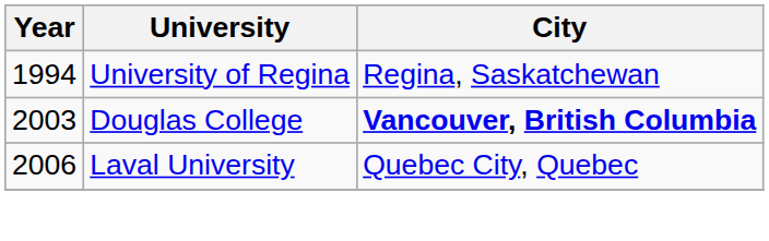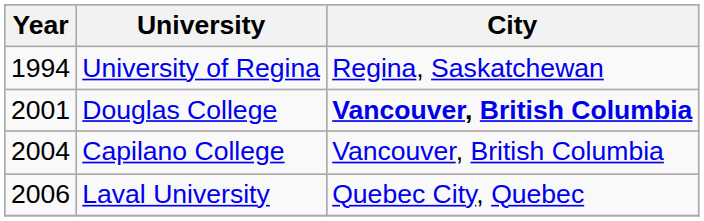 <table class="wikitable">
 <tr>
 <th>Year</th>
 <th>University</th>
 <th>City</th>
 </tr>
 <tr>
 <td>1994</td>
 <td><a href='#'>University of Regina</a></td>
 <td><a href='#'>Regina</a>, <a href='#'>Saskatchewan</a></td>
 </tr>
 <tr>
-<td>2003</td>
+<td>2001</td>
 <td><a href='#'>Douglas College</a></td>
 <td><strong><a href='#'>Vancouver</a>, <a href='#'>British Columbia</a></strong></td>
+</tr>
+<tr>
+<td>2004</td>
+<td><a href='#'>Capilano College</a></td>
+<td><a href='#'>Vancouver</a>, <a href='#'>British Columbia</a></td>
 </tr>
 <tr>
 <td>2006</td>
 <td><a href='#'>Laval University</a></td>
 <td><a href='#'>Quebec City</a>, <a href='#'>Quebec</a></td>
 </tr>
 <tr>
 </tr>
 </table>
